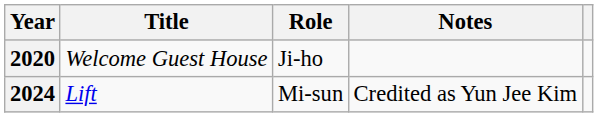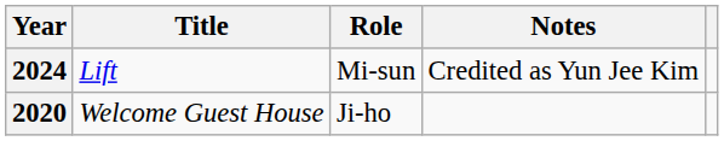 <table class="wikitable sortable plainrowheaders">
 <tr>
 <th scope="col">Year</th>
 <th scope="col">Title</th>
 <th scope="col">Role</th>
 <th scope="col">Notes</th>
 <th scope="col" class="unsortable"></th>
 </tr>
 <tr>
+<th scope="row">2024</th>
+<td><em><a href='#'>Lift</a></em></td>
+<td>Mi-sun</td>
+<td>Credited as Yun Jee Kim</td>
+<td style="text-align:center"></td>
+</tr>
+<tr>
 <th scope="row">2020</th>
 <td><em>Welcome Guest House</em></td>
 <td>Ji-ho</td>
 <td></td>
 <td style="text-align:center"></td>
 </tr>
-<tr>
-<th scope="row">2024</th>
-<td><em><a href='#'>Lift</a></em></td>
-<td>Mi-sun</td>
-<td>Credited as Yun Jee Kim</td>
-<td style="text-align:center"></td>
-</tr>
 </table>
